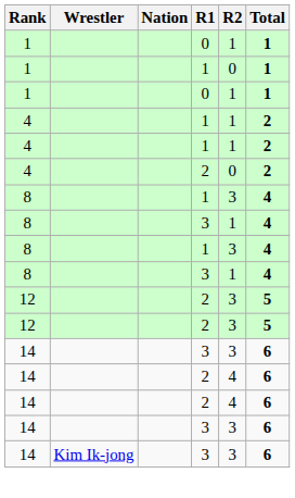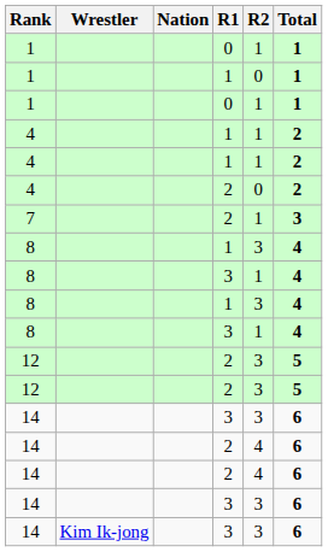 <table class="wikitable sortable" style="text-align:center;">
 <tr>
 <th>Rank</th>
 <th>Wrestler</th>
 <th>Nation</th>
 <th>R1</th>
 <th>R2</th>
 <th>Total</th>
 </tr>
 <tr style="background:#cfc;">
 <td>1</td>
 <td align=left></td>
 <td align=left></td>
 <td>0</td>
 <td>1</td>
 <td><strong>1</strong></td>
 </tr>
 <tr style="background:#cfc;">
 <td>1</td>
 <td align=left></td>
 <td align=left></td>
 <td>1</td>
 <td>0</td>
 <td><strong>1</strong></td>
 </tr>
 <tr style="background:#cfc;">
 <td>1</td>
 <td align=left></td>
 <td align=left></td>
 <td>0</td>
 <td>1</td>
 <td><strong>1</strong></td>
 </tr>
 <tr style="background:#cfc;">
 <td>4</td>
 <td align=left></td>
 <td align=left></td>
 <td>1</td>
 <td>1</td>
 <td><strong>2</strong></td>
 </tr>
 <tr style="background:#cfc;">
 <td>4</td>
 <td align=left></td>
 <td align=left></td>
 <td>1</td>
 <td>1</td>
 <td><strong>2</strong></td>
 </tr>
 <tr style="background:#cfc;">
 <td>4</td>
 <td align=left></td>
 <td align=left></td>
 <td>2</td>
 <td>0</td>
 <td><strong>2</strong></td>
+</tr>
+<tr style="background:#cfc;">
+<td>7</td>
+<td align=left></td>
+<td align=left></td>
+<td>2</td>
+<td>1</td>
+<td><strong>3</strong></td>
 </tr>
 <tr style="background:#cfc;">
 <td>8</td>
 <td align=left></td>
 <td align=left></td>
 <td>1</td>
 <td>3</td>
 <td><strong>4</strong></td>
 </tr>
 <tr style="background:#cfc;">
 <td>8</td>
 <td align=left></td>
 <td align=left></td>
 <td>3</td>
 <td>1</td>
 <td><strong>4</strong></td>
 </tr>
 <tr style="background:#cfc;">
 <td>8</td>
 <td align=left></td>
 <td align=left></td>
 <td>1</td>
 <td>3</td>
 <td><strong>4</strong></td>
 </tr>
 <tr style="background:#cfc;">
 <td>8</td>
 <td align=left></td>
 <td align=left></td>
 <td>3</td>
 <td>1</td>
 <td><strong>4</strong></td>
 </tr>
 <tr style="background:#cfc;">
 <td>12</td>
 <td align=left></td>
 <td align=left></td>
 <td>2</td>
 <td>3</td>
 <td><strong>5</strong></td>
 </tr>
 <tr style="background:#cfc;">
 <td>12</td>
 <td align=left></td>
 <td align=left></td>
 <td>2</td>
 <td>3</td>
 <td><strong>5</strong></td>
 </tr>
 <tr>
 <td>14</td>
 <td align=left></td>
 <td align=left></td>
 <td>3</td>
 <td>3</td>
 <td><strong>6</strong></td>
 </tr>
 <tr>
 <td>14</td>
 <td align=left></td>
 <td align=left></td>
 <td>2</td>
 <td>4</td>
 <td><strong>6</strong></td>
 </tr>
 <tr>
 <td>14</td>
 <td align=left></td>
 <td align=left></td>
 <td>2</td>
 <td>4</td>
 <td><strong>6</strong></td>
 </tr>
 <tr>
 <td>14</td>
 <td align=left></td>
 <td align=left></td>
 <td>3</td>
 <td>3</td>
 <td><strong>6</strong></td>
 </tr>
 <tr>
 <td>14</td>
 <td align=left><a href='#'>Kim Ik-jong</a></td>
 <td align=left></td>
 <td>3</td>
 <td>3</td>
 <td><strong>6</strong></td>
 </tr>
 </table>
